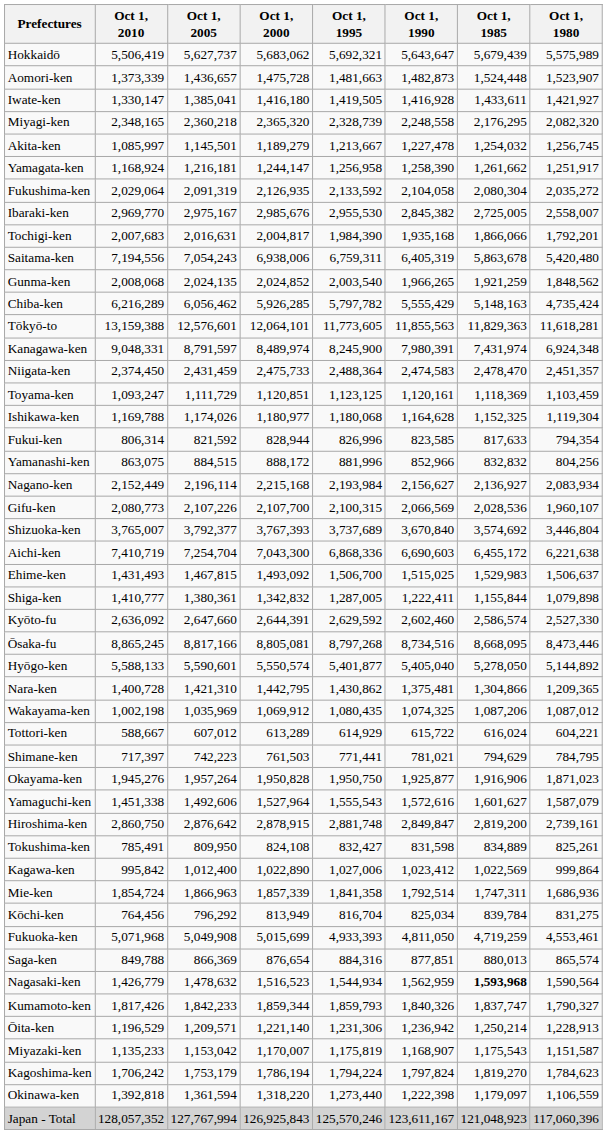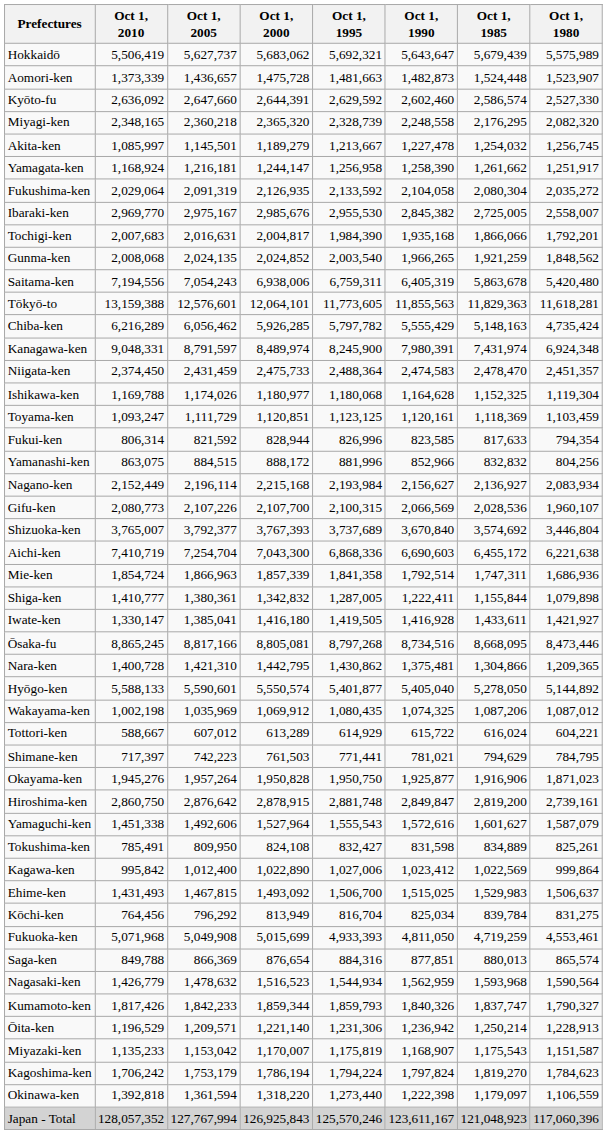 <table class="wikitable sortable" style="text-align:right;font-size:small">
 <tr>
 <th>Prefectures</th>
 <th>Oct 1,<br>2010</th>
 <th>Oct 1,<br>2005</th>
 <th>Oct 1,<br>2000</th>
 <th>Oct 1,<br>1995</th>
 <th>Oct 1,<br>1990</th>
 <th>Oct 1,<br>1985</th>
 <th>Oct 1,<br>1980</th>
 </tr>
 <tr>
 <td align=left>Hokkaidō</td>
 <td>5,506,419</td>
 <td>5,627,737</td>
 <td>5,683,062</td>
 <td>5,692,321</td>
 <td>5,643,647</td>
 <td>5,679,439</td>
 <td>5,575,989</td>
 </tr>
 <tr>
 <td align=left>Aomori-ken</td>
 <td>1,373,339</td>
 <td>1,436,657</td>
 <td>1,475,728</td>
 <td>1,481,663</td>
 <td>1,482,873</td>
 <td>1,524,448</td>
 <td>1,523,907</td>
 </tr>
 <tr>
-<td align=left>Iwate-ken</td>
-<td>1,330,147</td>
-<td>1,385,041</td>
-<td>1,416,180</td>
-<td>1,419,505</td>
-<td>1,416,928</td>
-<td>1,433,611</td>
-<td>1,421,927</td>
+<td align=left>Kyōto-fu</td>
+<td>2,636,092</td>
+<td>2,647,660</td>
+<td>2,644,391</td>
+<td>2,629,592</td>
+<td>2,602,460</td>
+<td>2,586,574</td>
+<td>2,527,330</td>
 </tr>
 <tr>
 <td align=left>Miyagi-ken</td>
 <td>2,348,165</td>
 <td>2,360,218</td>
 <td>2,365,320</td>
 <td>2,328,739</td>
 <td>2,248,558</td>
 <td>2,176,295</td>
 <td>2,082,320</td>
 </tr>
 <tr>
 <td align=left>Akita-ken</td>
 <td>1,085,997</td>
 <td>1,145,501</td>
 <td>1,189,279</td>
 <td>1,213,667</td>
 <td>1,227,478</td>
 <td>1,254,032</td>
 <td>1,256,745</td>
 </tr>
 <tr>
 <td align=left>Yamagata-ken</td>
 <td>1,168,924</td>
 <td>1,216,181</td>
 <td>1,244,147</td>
 <td>1,256,958</td>
 <td>1,258,390</td>
 <td>1,261,662</td>
 <td>1,251,917</td>
 </tr>
 <tr>
 <td align=left>Fukushima-ken</td>
 <td>2,029,064</td>
 <td>2,091,319</td>
 <td>2,126,935</td>
 <td>2,133,592</td>
 <td>2,104,058</td>
 <td>2,080,304</td>
 <td>2,035,272</td>
 </tr>
 <tr>
 <td align=left>Ibaraki-ken</td>
 <td>2,969,770</td>
 <td>2,975,167</td>
 <td>2,985,676</td>
 <td>2,955,530</td>
 <td>2,845,382</td>
 <td>2,725,005</td>
 <td>2,558,007</td>
 </tr>
 <tr>
 <td align=left>Tochigi-ken</td>
 <td>2,007,683</td>
 <td>2,016,631</td>
 <td>2,004,817</td>
 <td>1,984,390</td>
 <td>1,935,168</td>
 <td>1,866,066</td>
 <td>1,792,201</td>
 </tr>
 <tr>
+<td align=left>Gunma-ken</td>
+<td>2,008,068</td>
+<td>2,024,135</td>
+<td>2,024,852</td>
+<td>2,003,540</td>
+<td>1,966,265</td>
+<td>1,921,259</td>
+<td>1,848,562</td>
+</tr>
+<tr>
 <td align=left>Saitama-ken</td>
 <td>7,194,556</td>
 <td>7,054,243</td>
 <td>6,938,006</td>
 <td>6,759,311</td>
 <td>6,405,319</td>
 <td>5,863,678</td>
 <td>5,420,480</td>
 </tr>
 <tr>
-<td align=left>Gunma-ken</td>
-<td>2,008,068</td>
-<td>2,024,135</td>
-<td>2,024,852</td>
-<td>2,003,540</td>
-<td>1,966,265</td>
-<td>1,921,259</td>
-<td>1,848,562</td>
+<td align=left>Tōkyō-to</td>
+<td>13,159,388</td>
+<td>12,576,601</td>
+<td>12,064,101</td>
+<td>11,773,605</td>
+<td>11,855,563</td>
+<td>11,829,363</td>
+<td>11,618,281</td>
 </tr>
 <tr>
 <td align=left>Chiba-ken</td>
 <td>6,216,289</td>
 <td>6,056,462</td>
 <td>5,926,285</td>
 <td>5,797,782</td>
 <td>5,555,429</td>
 <td>5,148,163</td>
 <td>4,735,424</td>
-</tr>
-<tr>
-<td align=left>Tōkyō-to</td>
-<td>13,159,388</td>
-<td>12,576,601</td>
-<td>12,064,101</td>
-<td>11,773,605</td>
-<td>11,855,563</td>
-<td>11,829,363</td>
-<td>11,618,281</td>
 </tr>
 <tr>
 <td align=left>Kanagawa-ken</td>
 <td>9,048,331</td>
 <td>8,791,597</td>
 <td>8,489,974</td>
 <td>8,245,900</td>
 <td>7,980,391</td>
 <td>7,431,974</td>
 <td>6,924,348</td>
 </tr>
 <tr>
 <td align=left>Niigata-ken</td>
 <td>2,374,450</td>
 <td>2,431,459</td>
 <td>2,475,733</td>
 <td>2,488,364</td>
 <td>2,474,583</td>
 <td>2,478,470</td>
 <td>2,451,357</td>
 </tr>
 <tr>
+<td align=left>Ishikawa-ken</td>
+<td>1,169,788</td>
+<td>1,174,026</td>
+<td>1,180,977</td>
+<td>1,180,068</td>
+<td>1,164,628</td>
+<td>1,152,325</td>
+<td>1,119,304</td>
+</tr>
+<tr>
 <td align=left>Toyama-ken</td>
 <td>1,093,247</td>
 <td>1,111,729</td>
 <td>1,120,851</td>
 <td>1,123,125</td>
 <td>1,120,161</td>
 <td>1,118,369</td>
 <td>1,103,459</td>
-</tr>
-<tr>
-<td align=left>Ishikawa-ken</td>
-<td>1,169,788</td>
-<td>1,174,026</td>
-<td>1,180,977</td>
-<td>1,180,068</td>
-<td>1,164,628</td>
-<td>1,152,325</td>
-<td>1,119,304</td>
 </tr>
 <tr>
 <td align=left>Fukui-ken</td>
 <td>806,314</td>
 <td>821,592</td>
 <td>828,944</td>
 <td>826,996</td>
 <td>823,585</td>
 <td>817,633</td>
 <td>794,354</td>
 </tr>
 <tr>
 <td align=left>Yamanashi-ken</td>
 <td>863,075</td>
 <td>884,515</td>
 <td>888,172</td>
 <td>881,996</td>
 <td>852,966</td>
 <td>832,832</td>
 <td>804,256</td>
 </tr>
 <tr>
 <td align=left>Nagano-ken</td>
 <td>2,152,449</td>
 <td>2,196,114</td>
 <td>2,215,168</td>
 <td>2,193,984</td>
 <td>2,156,627</td>
 <td>2,136,927</td>
 <td>2,083,934</td>
 </tr>
 <tr>
 <td align=left>Gifu-ken</td>
 <td>2,080,773</td>
 <td>2,107,226</td>
 <td>2,107,700</td>
 <td>2,100,315</td>
 <td>2,066,569</td>
 <td>2,028,536</td>
 <td>1,960,107</td>
 </tr>
 <tr>
 <td align=left>Shizuoka-ken</td>
 <td>3,765,007</td>
 <td>3,792,377</td>
 <td>3,767,393</td>
 <td>3,737,689</td>
 <td>3,670,840</td>
 <td>3,574,692</td>
 <td>3,446,804</td>
 </tr>
 <tr>
 <td align=left>Aichi-ken</td>
 <td>7,410,719</td>
 <td>7,254,704</td>
 <td>7,043,300</td>
 <td>6,868,336</td>
 <td>6,690,603</td>
 <td>6,455,172</td>
 <td>6,221,638</td>
 </tr>
 <tr>
-<td align=left>Ehime-ken</td>
-<td>1,431,493</td>
-<td>1,467,815</td>
-<td>1,493,092</td>
-<td>1,506,700</td>
-<td>1,515,025</td>
-<td>1,529,983</td>
-<td>1,506,637</td>
+<td align=left>Mie-ken</td>
+<td>1,854,724</td>
+<td>1,866,963</td>
+<td>1,857,339</td>
+<td>1,841,358</td>
+<td>1,792,514</td>
+<td>1,747,311</td>
+<td>1,686,936</td>
 </tr>
 <tr>
 <td align=left>Shiga-ken</td>
 <td>1,410,777</td>
 <td>1,380,361</td>
 <td>1,342,832</td>
 <td>1,287,005</td>
 <td>1,222,411</td>
 <td>1,155,844</td>
 <td>1,079,898</td>
 </tr>
 <tr>
-<td align=left>Kyōto-fu</td>
-<td>2,636,092</td>
-<td>2,647,660</td>
-<td>2,644,391</td>
-<td>2,629,592</td>
-<td>2,602,460</td>
-<td>2,586,574</td>
-<td>2,527,330</td>
+<td align=left>Iwate-ken</td>
+<td>1,330,147</td>
+<td>1,385,041</td>
+<td>1,416,180</td>
+<td>1,419,505</td>
+<td>1,416,928</td>
+<td>1,433,611</td>
+<td>1,421,927</td>
 </tr>
 <tr>
 <td align=left>Ōsaka-fu</td>
 <td>8,865,245</td>
 <td>8,817,166</td>
 <td>8,805,081</td>
 <td>8,797,268</td>
 <td>8,734,516</td>
 <td>8,668,095</td>
 <td>8,473,446</td>
 </tr>
 <tr>
+<td align=left>Nara-ken</td>
+<td>1,400,728</td>
+<td>1,421,310</td>
+<td>1,442,795</td>
+<td>1,430,862</td>
+<td>1,375,481</td>
+<td>1,304,866</td>
+<td>1,209,365</td>
+</tr>
+<tr>
 <td align=left>Hyōgo-ken</td>
 <td>5,588,133</td>
 <td>5,590,601</td>
 <td>5,550,574</td>
 <td>5,401,877</td>
 <td>5,405,040</td>
 <td>5,278,050</td>
 <td>5,144,892</td>
-</tr>
-<tr>
-<td align=left>Nara-ken</td>
-<td>1,400,728</td>
-<td>1,421,310</td>
-<td>1,442,795</td>
-<td>1,430,862</td>
-<td>1,375,481</td>
-<td>1,304,866</td>
-<td>1,209,365</td>
 </tr>
 <tr>
 <td align=left>Wakayama-ken</td>
 <td>1,002,198</td>
 <td>1,035,969</td>
 <td>1,069,912</td>
 <td>1,080,435</td>
 <td>1,074,325</td>
 <td>1,087,206</td>
 <td>1,087,012</td>
 </tr>
 <tr>
 <td align=left>Tottori-ken</td>
 <td>588,667</td>
 <td>607,012</td>
 <td>613,289</td>
 <td>614,929</td>
 <td>615,722</td>
 <td>616,024</td>
 <td>604,221</td>
 </tr>
 <tr>
 <td align=left>Shimane-ken</td>
 <td>717,397</td>
 <td>742,223</td>
 <td>761,503</td>
 <td>771,441</td>
 <td>781,021</td>
 <td>794,629</td>
 <td>784,795</td>
 </tr>
 <tr>
 <td align=left>Okayama-ken</td>
 <td>1,945,276</td>
 <td>1,957,264</td>
 <td>1,950,828</td>
 <td>1,950,750</td>
 <td>1,925,877</td>
 <td>1,916,906</td>
 <td>1,871,023</td>
 </tr>
 <tr>
+<td align=left>Hiroshima-ken</td>
+<td>2,860,750</td>
+<td>2,876,642</td>
+<td>2,878,915</td>
+<td>2,881,748</td>
+<td>2,849,847</td>
+<td>2,819,200</td>
+<td>2,739,161</td>
+</tr>
+<tr>
 <td align=left>Yamaguchi-ken</td>
 <td>1,451,338</td>
 <td>1,492,606</td>
 <td>1,527,964</td>
 <td>1,555,543</td>
 <td>1,572,616</td>
 <td>1,601,627</td>
 <td>1,587,079</td>
-</tr>
-<tr>
-<td align=left>Hiroshima-ken</td>
-<td>2,860,750</td>
-<td>2,876,642</td>
-<td>2,878,915</td>
-<td>2,881,748</td>
-<td>2,849,847</td>
-<td>2,819,200</td>
-<td>2,739,161</td>
 </tr>
 <tr>
 <td align=left>Tokushima-ken</td>
 <td>785,491</td>
 <td>809,950</td>
 <td>824,108</td>
 <td>832,427</td>
 <td>831,598</td>
 <td>834,889</td>
 <td>825,261</td>
 </tr>
 <tr>
 <td align=left>Kagawa-ken</td>
 <td>995,842</td>
 <td>1,012,400</td>
 <td>1,022,890</td>
 <td>1,027,006</td>
 <td>1,023,412</td>
 <td>1,022,569</td>
 <td>999,864</td>
 </tr>
 <tr>
-<td align=left>Mie-ken</td>
-<td>1,854,724</td>
-<td>1,866,963</td>
-<td>1,857,339</td>
-<td>1,841,358</td>
-<td>1,792,514</td>
-<td>1,747,311</td>
-<td>1,686,936</td>
+<td align=left>Ehime-ken</td>
+<td>1,431,493</td>
+<td>1,467,815</td>
+<td>1,493,092</td>
+<td>1,506,700</td>
+<td>1,515,025</td>
+<td>1,529,983</td>
+<td>1,506,637</td>
 </tr>
 <tr>
 <td align=left>Kōchi-ken</td>
 <td>764,456</td>
 <td>796,292</td>
 <td>813,949</td>
 <td>816,704</td>
 <td>825,034</td>
 <td>839,784</td>
 <td>831,275</td>
 </tr>
 <tr>
 <td align=left>Fukuoka-ken</td>
 <td>5,071,968</td>
 <td>5,049,908</td>
 <td>5,015,699</td>
 <td>4,933,393</td>
 <td>4,811,050</td>
 <td>4,719,259</td>
 <td>4,553,461</td>
 </tr>
 <tr>
 <td align=left>Saga-ken</td>
 <td>849,788</td>
 <td>866,369</td>
 <td>876,654</td>
 <td>884,316</td>
 <td>877,851</td>
 <td>880,013</td>
 <td>865,574</td>
 </tr>
 <tr>
 <td align=left>Nagasaki-ken</td>
 <td>1,426,779</td>
 <td>1,478,632</td>
 <td>1,516,523</td>
 <td>1,544,934</td>
 <td>1,562,959</td>
-<td><strong>1,593,968</strong></td>
+<td>1,593,968</td>
 <td>1,590,564</td>
 </tr>
 <tr>
 <td align=left>Kumamoto-ken</td>
 <td>1,817,426</td>
 <td>1,842,233</td>
 <td>1,859,344</td>
 <td>1,859,793</td>
 <td>1,840,326</td>
 <td>1,837,747</td>
 <td>1,790,327</td>
 </tr>
 <tr>
 <td align=left>Ōita-ken</td>
 <td>1,196,529</td>
 <td>1,209,571</td>
 <td>1,221,140</td>
 <td>1,231,306</td>
 <td>1,236,942</td>
 <td>1,250,214</td>
 <td>1,228,913</td>
 </tr>
 <tr>
 <td align=left>Miyazaki-ken</td>
 <td>1,135,233</td>
 <td>1,153,042</td>
 <td>1,170,007</td>
 <td>1,175,819</td>
 <td>1,168,907</td>
 <td>1,175,543</td>
 <td>1,151,587</td>
 </tr>
 <tr>
 <td align=left>Kagoshima-ken</td>
 <td>1,706,242</td>
 <td>1,753,179</td>
 <td>1,786,194</td>
 <td>1,794,224</td>
 <td>1,797,824</td>
 <td>1,819,270</td>
 <td>1,784,623</td>
 </tr>
 <tr>
 <td align=left>Okinawa-ken</td>
 <td>1,392,818</td>
 <td>1,361,594</td>
 <td>1,318,220</td>
 <td>1,273,440</td>
 <td>1,222,398</td>
 <td>1,179,097</td>
 <td>1,106,559</td>
 </tr>
 <tr style="background:lightgrey;">
 <td align=left>Japan - Total</td>
 <td>128,057,352</td>
 <td>127,767,994</td>
 <td>126,925,843</td>
 <td>125,570,246</td>
 <td>123,611,167</td>
 <td>121,048,923</td>
 <td>117,060,396</td>
 </tr>
 <tr>
 </tr>
 </table>
